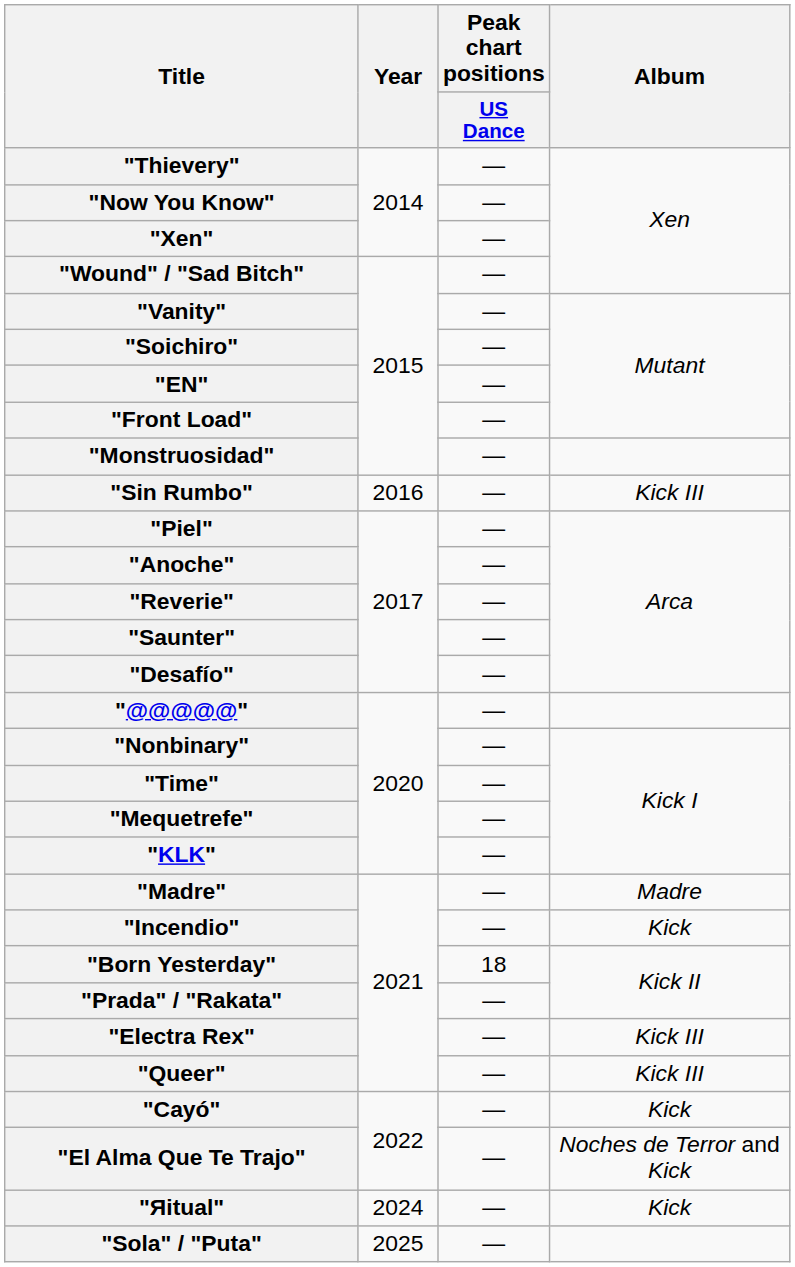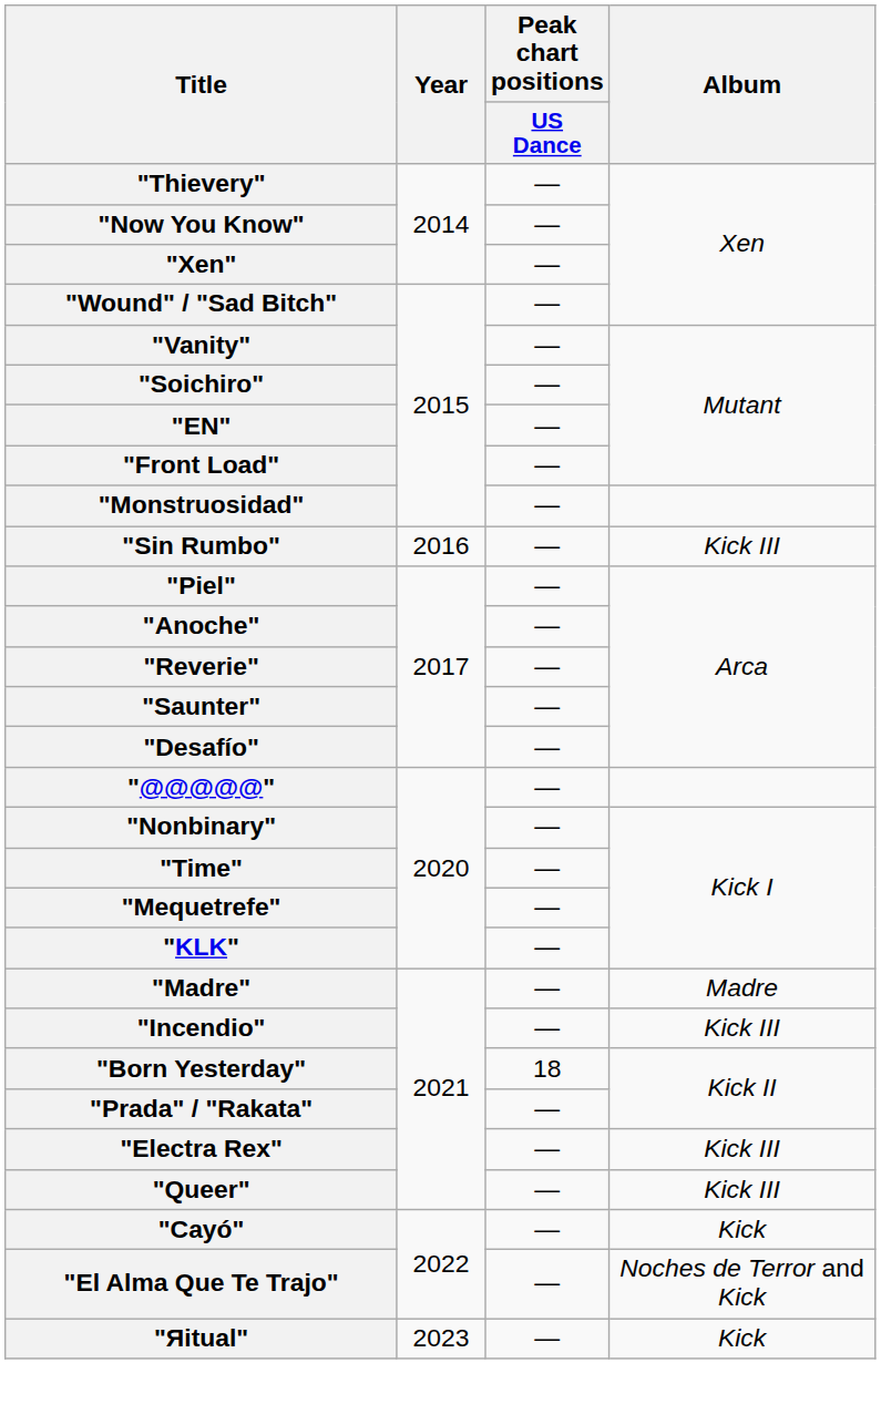 <table class="wikitable plainrowheaders" style="text-align:center;">
 <tr>
 <th rowspan="2" scope="col" style="width:15em;">Title</th>
 <th rowspan="2" scope="col" style="width:3em;">Year</th>
 <th colspan="1" scope="col">Peak chart positions</th>
 <th rowspan="2" scope="col" style="width:10em;">Album</th>
 </tr>
 <tr>
 <th scope="col" style="width:2.5em;font-size:90%;"><a href='#'>US<br>Dance</a><br></th>
 </tr>
 <tr>
 <th scope="row">"Thievery"</th>
 <td rowspan="3">2014</td>
 <td>—</td>
 <td rowspan="4"><em>Xen</em></td>
 </tr>
 <tr>
 <th scope="row">"Now You Know"</th>
 <td>—</td>
 </tr>
 <tr>
 <th scope="row">"Xen"</th>
 <td>—</td>
 </tr>
 <tr>
 <th scope="row">"Wound" / "Sad Bitch"</th>
 <td rowspan="6">2015</td>
 <td>—</td>
 </tr>
 <tr>
 <th scope="row">"Vanity"</th>
 <td>—</td>
 <td rowspan="4"><em>Mutant</em></td>
 </tr>
 <tr>
 <th scope="row">"Soichiro"</th>
 <td>—</td>
 </tr>
 <tr>
 <th scope="row">"EN"</th>
 <td>—</td>
 </tr>
 <tr>
 <th scope="row">"Front Load"</th>
 <td>—</td>
 </tr>
 <tr>
 <th scope="row">"Monstruosidad"</th>
 <td>—</td>
 <td></td>
 </tr>
 <tr>
 <th scope="row">"Sin Rumbo"</th>
 <td>2016</td>
 <td>—</td>
 <td><em>Kick III</em></td>
 </tr>
 <tr>
 <th scope="row">"Piel"</th>
 <td rowspan="5">2017</td>
 <td>—</td>
 <td rowspan="5"><em>Arca</em></td>
 </tr>
 <tr>
 <th scope="row">"Anoche"</th>
 <td>—</td>
 </tr>
 <tr>
 <th scope="row">"Reverie"</th>
 <td>—</td>
 </tr>
 <tr>
 <th scope="row">"Saunter"</th>
 <td>—</td>
 </tr>
 <tr>
 <th scope="row">"Desafío"</th>
 <td>—</td>
 </tr>
 <tr>
 <th scope="row">"<a href='#'>@@@@@</a>"</th>
 <td rowspan="5">2020</td>
 <td>—</td>
 <td></td>
 </tr>
 <tr>
 <th scope="row">"Nonbinary"</th>
 <td>—</td>
 <td rowspan="4"><em>Kick I</em></td>
 </tr>
 <tr>
 <th scope="row">"Time"</th>
 <td>—</td>
 </tr>
 <tr>
 <th scope="row">"Mequetrefe"</th>
 <td>—</td>
 </tr>
 <tr>
 <th scope="row">"<a href='#'>KLK</a>"<br></th>
 <td>—</td>
 </tr>
 <tr>
 <th scope="row">"Madre"<br></th>
 <td rowspan="6">2021</td>
 <td>—</td>
 <td><em>Madre</em></td>
 </tr>
 <tr>
 <th scope="row">"Incendio"</th>
 <td>—</td>
-<td><em>Kick</em></td>
+<td><em>Kick III</em></td>
 </tr>
 <tr>
 <th scope="row">"Born Yesterday"<br></th>
 <td>18</td>
 <td rowspan="2"><em>Kick II</em></td>
 </tr>
 <tr>
 <th scope="row">"Prada" / "Rakata"</th>
 <td>—</td>
 </tr>
 <tr>
 <th scope="row">"Electra Rex"</th>
 <td>—</td>
 <td><em>Kick III</em></td>
 </tr>
 <tr>
 <th scope="row">"Queer"<br></th>
 <td>—</td>
 <td><em>Kick III</em></td>
 </tr>
 <tr>
 <th scope="row">"Cayó"</th>
 <td rowspan="2">2022</td>
 <td>—</td>
 <td><em>Kick</em></td>
 </tr>
 <tr>
 <th scope="row">"El Alma Que Te Trajo"<br></th>
 <td>—</td>
 <td><em>Noches de Terror</em> and <em>Kick</em></td>
 </tr>
 <tr>
 <th scope="row">"Яitual"</th>
-<td>2024</td>
+<td>2023</td>
 <td>—</td>
 <td><em>Kick</em></td>
 </tr>
-<tr>
-<th scope="row">"Sola" / "Puta"</th>
-<td>2025</td>
-<td>—</td>
-<td></td>
-</tr>
 </table>
